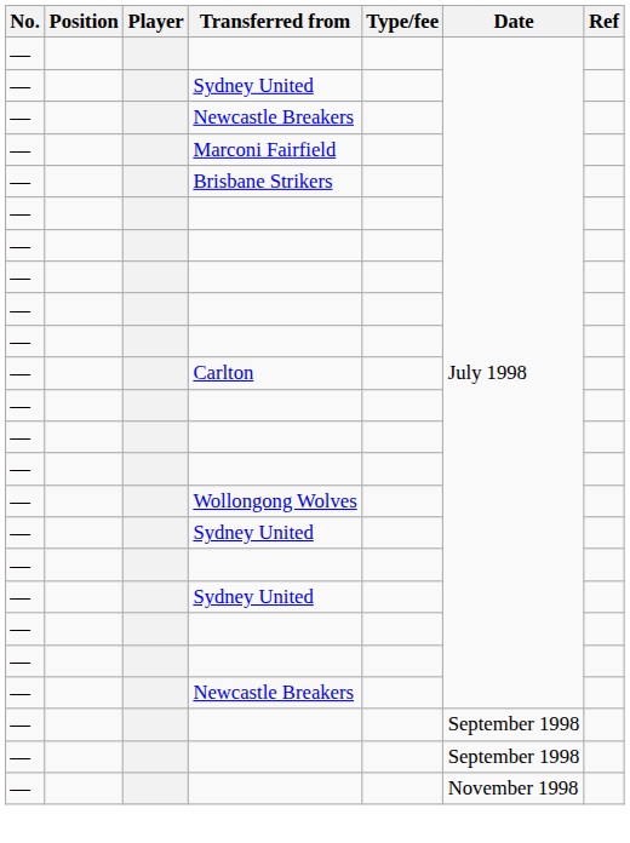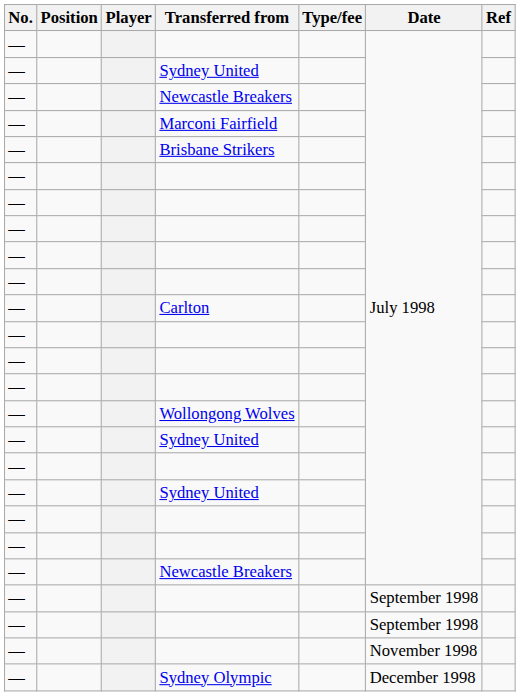 <table class="wikitable plainrowheaders sortable" style="text-align:center; text-align:left">
 <tr>
 <th scope="col">No.</th>
 <th scope="col">Position</th>
 <th scope="col">Player</th>
 <th scope="col">Transferred from</th>
 <th scope="col">Type/fee</th>
 <th scope="col">Date</th>
 <th scope="col" class="unsortable">Ref</th>
 </tr>
 <tr>
 <td>—</td>
 <td></td>
 <th scope="row"></th>
 <td></td>
 <td></td>
 <td rowspan="21">July 1998</td>
 <td></td>
 </tr>
 <tr>
 <td>—</td>
 <td></td>
 <th scope="row"></th>
 <td><a href='#'>Sydney United</a></td>
 <td></td>
 <td></td>
 </tr>
 <tr>
 <td>—</td>
 <td></td>
 <th scope="row"></th>
 <td><a href='#'>Newcastle Breakers</a></td>
 <td></td>
 <td></td>
 </tr>
 <tr>
 <td>—</td>
 <td></td>
 <th scope="row"></th>
 <td><a href='#'>Marconi Fairfield</a></td>
 <td></td>
 <td></td>
 </tr>
 <tr>
 <td>—</td>
 <td></td>
 <th scope="row"></th>
 <td><a href='#'>Brisbane Strikers</a></td>
 <td></td>
 <td></td>
 </tr>
 <tr>
 <td>—</td>
 <td></td>
 <th scope="row"></th>
 <td></td>
 <td></td>
 <td></td>
 </tr>
 <tr>
 <td>—</td>
 <td></td>
 <th scope="row"></th>
 <td></td>
 <td></td>
 <td></td>
 </tr>
 <tr>
 <td>—</td>
 <td></td>
 <th scope="row"></th>
 <td></td>
 <td></td>
 <td></td>
 </tr>
 <tr>
 <td>—</td>
 <td></td>
 <th scope="row"></th>
 <td></td>
 <td></td>
 <td></td>
 </tr>
 <tr>
 <td>—</td>
 <td></td>
 <th scope="row"></th>
 <td></td>
 <td></td>
 <td></td>
 </tr>
 <tr>
 <td>—</td>
 <td></td>
 <th scope="row"></th>
 <td><a href='#'>Carlton</a></td>
 <td></td>
 <td></td>
 </tr>
 <tr>
 <td>—</td>
 <td></td>
 <th scope="row"></th>
 <td></td>
 <td></td>
 <td></td>
 </tr>
 <tr>
 <td>—</td>
 <td></td>
 <th scope="row"></th>
 <td></td>
 <td></td>
 <td></td>
 </tr>
 <tr>
 <td>—</td>
 <td></td>
 <th scope="row"></th>
 <td></td>
 <td></td>
 <td></td>
 </tr>
 <tr>
 <td>—</td>
 <td></td>
 <th scope="row"></th>
 <td><a href='#'>Wollongong Wolves</a></td>
 <td></td>
 <td></td>
 </tr>
 <tr>
 <td>—</td>
 <td></td>
 <th scope="row"></th>
 <td><a href='#'>Sydney United</a></td>
 <td></td>
 <td></td>
 </tr>
 <tr>
 <td>—</td>
 <td></td>
 <th scope="row"></th>
 <td></td>
 <td></td>
 <td></td>
 </tr>
 <tr>
 <td>—</td>
 <td></td>
 <th scope="row"></th>
 <td><a href='#'>Sydney United</a></td>
 <td></td>
 <td></td>
 </tr>
 <tr>
 <td>—</td>
 <td></td>
 <th scope="row"></th>
 <td></td>
 <td></td>
 <td></td>
 </tr>
 <tr>
 <td>—</td>
 <td></td>
 <th scope="row"></th>
 <td></td>
 <td></td>
 <td></td>
 </tr>
 <tr>
 <td>—</td>
 <td></td>
 <th scope="row"></th>
 <td><a href='#'>Newcastle Breakers</a></td>
 <td></td>
 <td></td>
 </tr>
 <tr>
 <td>—</td>
 <td></td>
 <th scope="row"></th>
 <td></td>
 <td></td>
 <td>September 1998</td>
 <td></td>
 </tr>
 <tr>
 <td>—</td>
 <td></td>
 <th scope="row"></th>
 <td></td>
 <td></td>
 <td>September 1998</td>
 <td></td>
 </tr>
 <tr>
 <td>—</td>
 <td></td>
 <th scope="row"></th>
 <td></td>
 <td></td>
 <td>November 1998</td>
 <td></td>
 </tr>
+<tr>
+<td>—</td>
+<td></td>
+<th scope="row"></th>
+<td><a href='#'>Sydney Olympic</a></td>
+<td></td>
+<td>December 1998</td>
+<td></td>
+</tr>
 </table>
